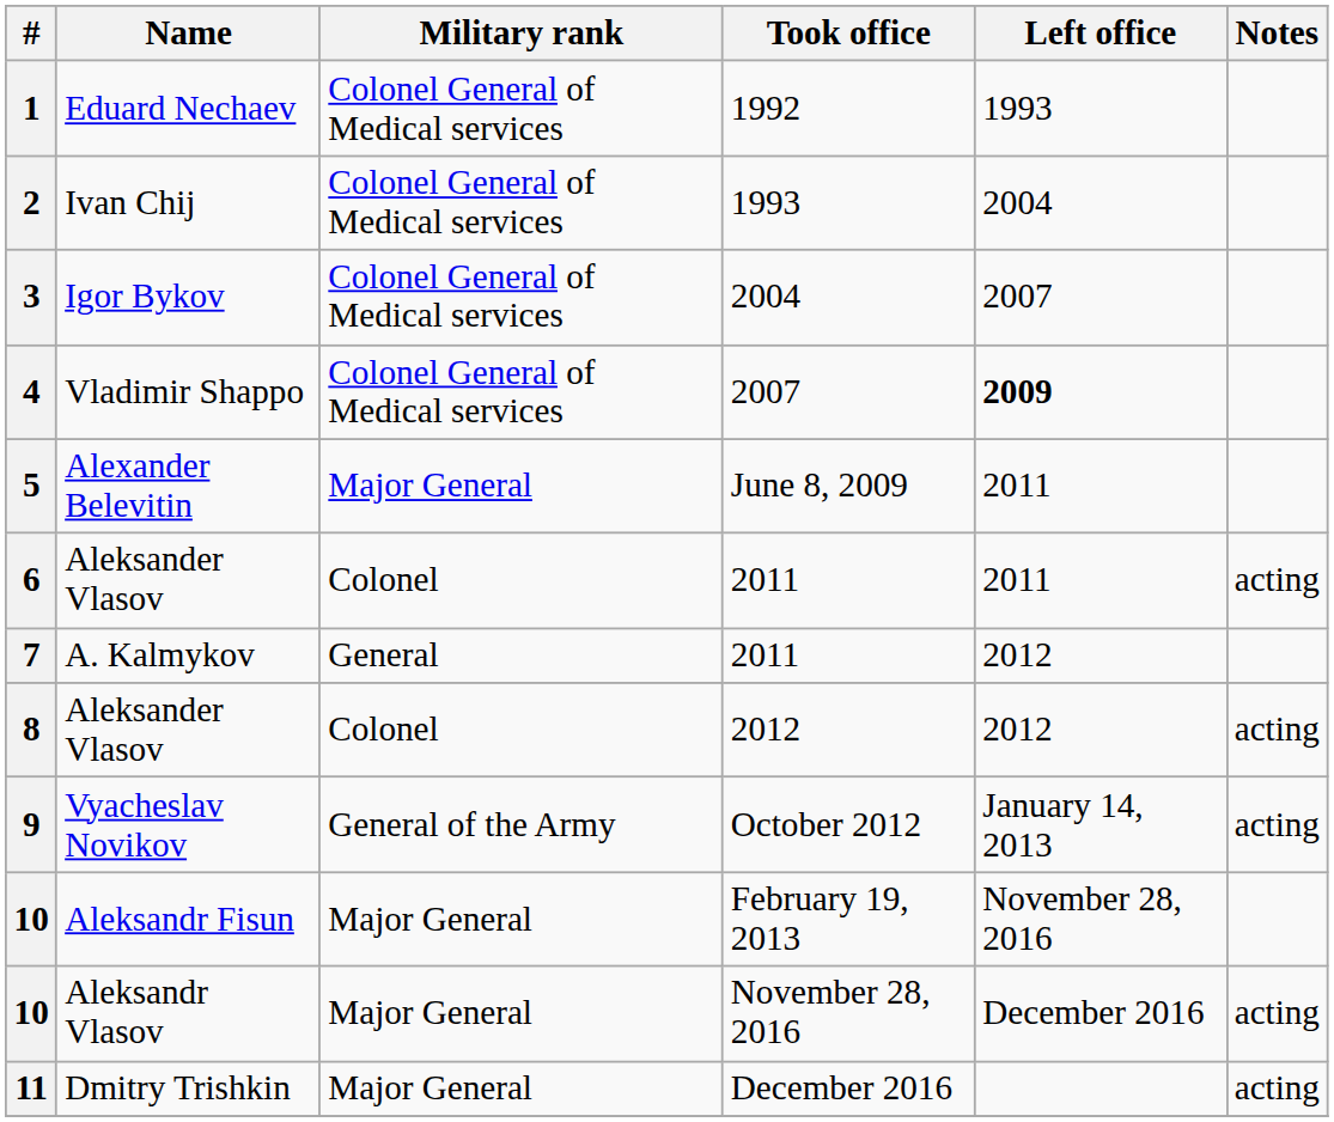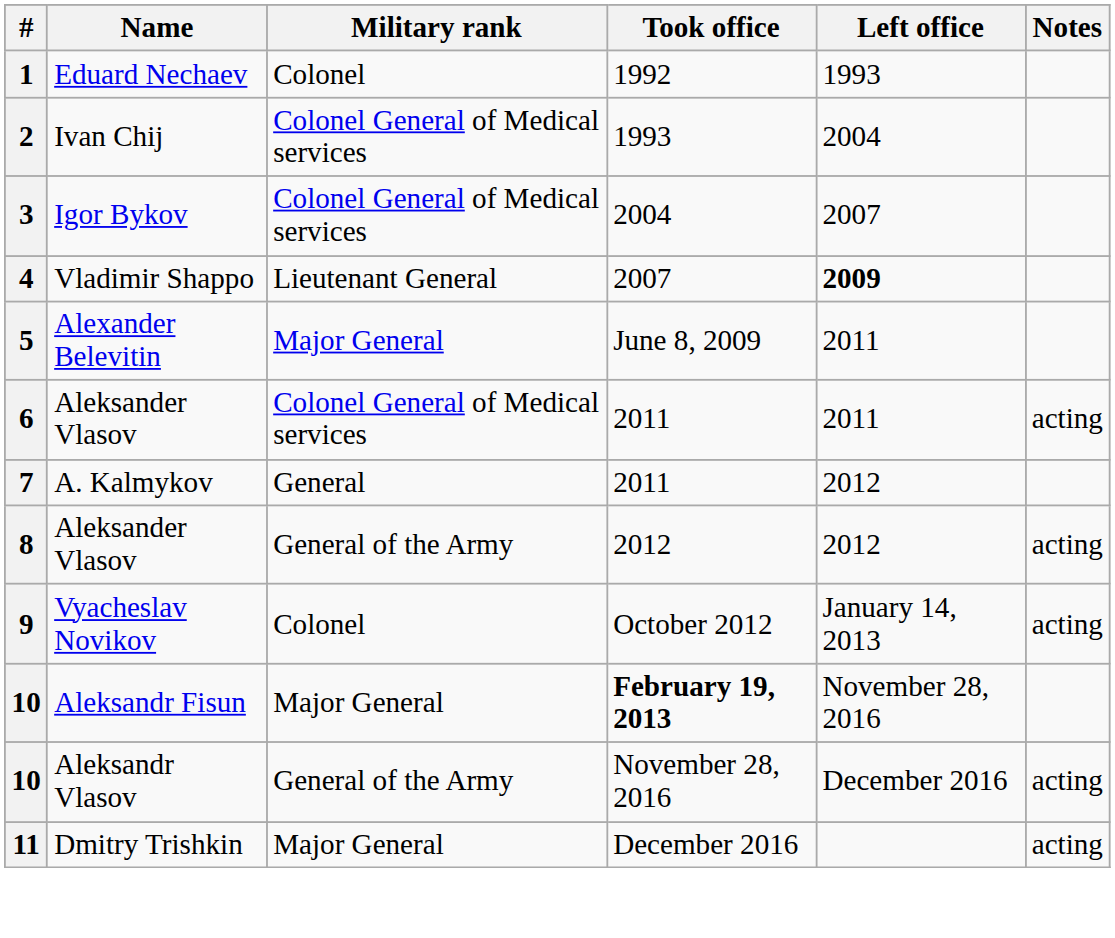 <table class="wikitable">
 <tr>
 <th>#</th>
 <th>Name</th>
 <th>Military rank</th>
 <th>Took office</th>
 <th>Left office</th>
 <th>Notes</th>
 </tr>
 <tr>
 <th>1</th>
 <td><a href='#'>Eduard Nechaev</a></td>
-<td><a href='#'>Colonel General</a> of Medical services</td>
+<td>Colonel</td>
 <td>1992</td>
 <td>1993</td>
 <td></td>
 </tr>
 <tr>
 <th>2</th>
 <td>Ivan Chij</td>
 <td><a href='#'>Colonel General</a> of Medical services</td>
 <td>1993</td>
 <td>2004</td>
 <td></td>
 </tr>
 <tr>
 <th>3</th>
 <td><a href='#'>Igor Bykov</a></td>
 <td><a href='#'>Colonel General</a> of Medical services</td>
 <td>2004</td>
 <td>2007</td>
 <td></td>
 </tr>
 <tr>
 <th>4</th>
 <td>Vladimir Shappo</td>
-<td><a href='#'>Colonel General</a> of Medical services</td>
+<td>Lieutenant General</td>
 <td>2007</td>
 <td><strong>2009</strong></td>
 <td></td>
 </tr>
 <tr>
 <th>5</th>
 <td><a href='#'>Alexander Belevitin</a></td>
 <td><a href='#'>Major General</a></td>
 <td>June 8, 2009</td>
 <td>2011</td>
 <td></td>
 </tr>
 <tr>
 <th>6</th>
 <td>Aleksander Vlasov</td>
-<td>Colonel</td>
+<td><a href='#'>Colonel General</a> of Medical services</td>
 <td>2011</td>
 <td>2011</td>
 <td>acting</td>
 </tr>
 <tr>
 <th>7</th>
 <td>A. Kalmykov</td>
 <td>General</td>
 <td>2011</td>
 <td>2012</td>
 <td></td>
 </tr>
 <tr>
 <th>8</th>
 <td>Aleksander Vlasov</td>
-<td>Colonel</td>
+<td>General of the Army</td>
 <td>2012</td>
 <td>2012</td>
 <td>acting</td>
 </tr>
 <tr>
 <th>9</th>
 <td><a href='#'>Vyacheslav Novikov</a></td>
-<td>General of the Army</td>
+<td>Colonel</td>
 <td>October 2012</td>
 <td>January 14, 2013</td>
 <td>acting</td>
 </tr>
 <tr>
 <th>10</th>
 <td><a href='#'>Aleksandr Fisun</a></td>
 <td>Major General</td>
-<td>February 19, 2013</td>
+<td><strong>February 19, 2013</strong></td>
 <td>November 28, 2016</td>
 <td></td>
 </tr>
 <tr>
 <th>10</th>
 <td>Aleksandr Vlasov</td>
-<td>Major General</td>
+<td>General of the Army</td>
 <td>November 28, 2016</td>
 <td>December 2016</td>
 <td>acting</td>
 </tr>
 <tr>
 <th>11</th>
 <td>Dmitry Trishkin</td>
 <td>Major General</td>
 <td>December 2016</td>
 <td></td>
 <td>acting</td>
 </tr>
 <tr>
 </tr>
 </table>
